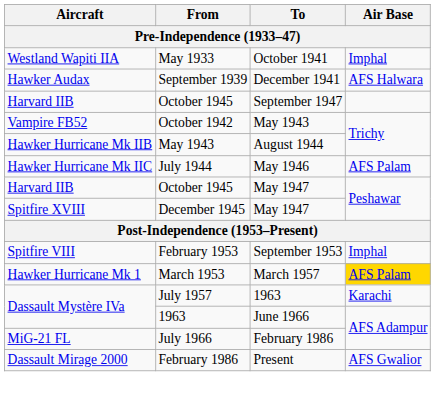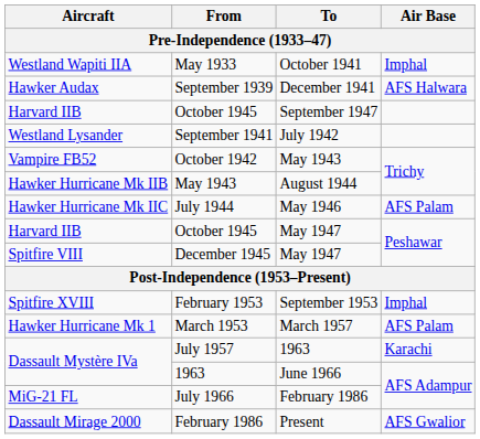 <table class="wikitable">
 <tr>
 <th>Aircraft</th>
 <th>From</th>
 <th>To</th>
 <th>Air Base</th>
 </tr>
 <tr>
 <th colspan='4'>Pre-Independence (1933–47)</th>
 </tr>
 <tr>
 <td><a href='#'>Westland Wapiti IIA</a></td>
 <td>May 1933</td>
 <td>October 1941</td>
 <td><a href='#'>Imphal</a></td>
 </tr>
 <tr>
 <td><a href='#'>Hawker Audax</a></td>
 <td>September 1939</td>
 <td>December 1941</td>
 <td><a href='#'>AFS Halwara</a></td>
 </tr>
 <tr>
 <td><a href='#'>Harvard IIB</a></td>
 <td>October 1945</td>
 <td>September 1947</td>
 <td></td>
 </tr>
 <tr>
+<td><a href='#'>Westland Lysander</a></td>
+<td>September 1941</td>
+<td>July 1942</td>
+<td></td>
+</tr>
+<tr>
 <td><a href='#'>Vampire FB52</a></td>
 <td>October 1942</td>
 <td>May 1943</td>
 <td rowspan='2'><a href='#'>Trichy</a></td>
 </tr>
 <tr>
 <td><a href='#'>Hawker Hurricane Mk IIB</a></td>
 <td>May 1943</td>
 <td>August 1944</td>
 </tr>
 <tr>
 <td><a href='#'>Hawker Hurricane Mk IIC</a></td>
 <td>July 1944</td>
 <td>May 1946</td>
 <td><a href='#'>AFS Palam</a></td>
 </tr>
 <tr>
 <td><a href='#'>Harvard IIB</a></td>
 <td>October 1945</td>
 <td>May 1947</td>
 <td rowspan='2'><a href='#'>Peshawar</a></td>
 </tr>
 <tr>
-<td><a href='#'>Spitfire XVIII</a></td>
+<td><a href='#'>Spitfire VIII</a></td>
 <td>December 1945</td>
 <td>May 1947</td>
 </tr>
 <tr>
 <th colspan='4'>Post-Independence (1953–Present)</th>
 </tr>
 <tr>
-<td><a href='#'>Spitfire VIII</a></td>
+<td><a href='#'>Spitfire XVIII</a></td>
 <td>February 1953</td>
 <td>September 1953</td>
 <td><a href='#'>Imphal</a></td>
 </tr>
 <tr>
 <td><a href='#'>Hawker Hurricane Mk 1</a></td>
 <td>March 1953</td>
 <td>March 1957</td>
-<td style="background: gold;"><a href='#'>AFS Palam</a></td>
+<td><a href='#'>AFS Palam</a></td>
 </tr>
 <tr>
 <td rowspan='2'><a href='#'>Dassault Mystère IVa</a></td>
 <td>July 1957</td>
 <td>1963</td>
 <td><a href='#'>Karachi</a></td>
 </tr>
 <tr>
 <td>1963</td>
 <td>June 1966</td>
 <td rowspan='2'><a href='#'>AFS Adampur</a></td>
 </tr>
 <tr>
 <td><a href='#'>MiG-21 FL</a></td>
 <td>July 1966</td>
 <td>February 1986</td>
 </tr>
 <tr>
 <td><a href='#'>Dassault Mirage 2000</a></td>
 <td>February 1986</td>
 <td>Present</td>
 <td><a href='#'>AFS Gwalior</a></td>
 </tr>
 </table>
